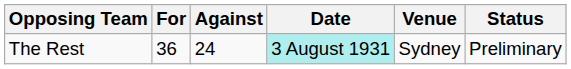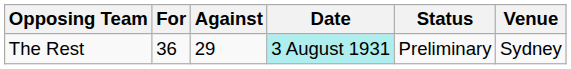 <table class=wikitable>
 <tr>
 <th>Opposing Team</th>
 <th>For</th>
 <th>Against</th>
 <th>Date</th>
+<th>Status</th>
 <th>Venue</th>
-<th>Status</th>
 </tr>
 <tr>
 <td>The Rest</td>
 <td>36</td>
-<td>24</td>
+<td>29</td>
 <td style="background: paleturquoise;">3 August 1931</td>
+<td>Preliminary</td>
 <td>Sydney</td>
-<td>Preliminary</td>
 </tr>
 </table>
